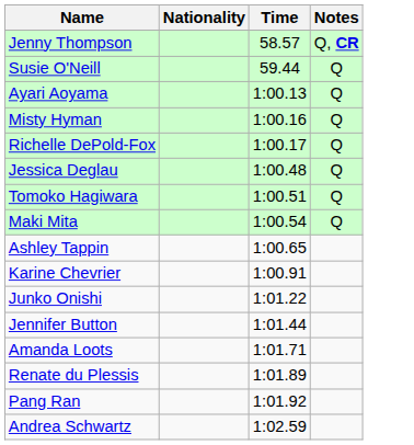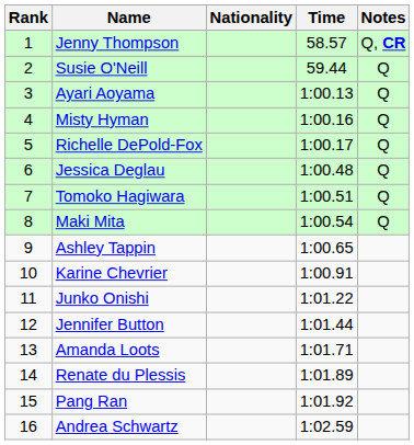 <table class="wikitable sortable" style="text-align:center">
 <tr>
+<th>Rank</th>
 <th>Name</th>
 <th>Nationality</th>
 <th>Time</th>
 <th>Notes</th>
 </tr>
 <tr bgcolor=ccffcc>
+<td>1</td>
 <td align=left><a href='#'>Jenny Thompson</a></td>
 <td align=left></td>
 <td>58.57</td>
 <td>Q, <strong><a href='#'>CR</a></strong></td>
 </tr>
 <tr bgcolor=ccffcc>
+<td>2</td>
 <td align=left><a href='#'>Susie O'Neill</a></td>
 <td align=left></td>
 <td>59.44</td>
 <td>Q</td>
 </tr>
 <tr bgcolor=ccffcc>
+<td>3</td>
 <td align=left><a href='#'>Ayari Aoyama</a></td>
 <td align=left></td>
 <td>1:00.13</td>
 <td>Q</td>
 </tr>
 <tr bgcolor=ccffcc>
+<td>4</td>
 <td align=left><a href='#'>Misty Hyman</a></td>
 <td align=left></td>
 <td>1:00.16</td>
 <td>Q</td>
 </tr>
 <tr bgcolor=ccffcc>
+<td>5</td>
 <td align=left><a href='#'>Richelle DePold-Fox</a></td>
 <td align=left></td>
 <td>1:00.17</td>
 <td>Q</td>
 </tr>
 <tr bgcolor=ccffcc>
+<td>6</td>
 <td align=left><a href='#'>Jessica Deglau</a></td>
 <td align=left></td>
 <td>1:00.48</td>
 <td>Q</td>
 </tr>
 <tr bgcolor=ccffcc>
+<td>7</td>
 <td align=left><a href='#'>Tomoko Hagiwara</a></td>
 <td align=left></td>
 <td>1:00.51</td>
 <td>Q</td>
 </tr>
 <tr bgcolor=ccffcc>
+<td>8</td>
 <td align=left><a href='#'>Maki Mita</a></td>
 <td align=left></td>
 <td>1:00.54</td>
 <td>Q</td>
 </tr>
 <tr>
+<td>9</td>
 <td align=left><a href='#'>Ashley Tappin</a></td>
 <td align=left></td>
 <td>1:00.65</td>
 <td></td>
 </tr>
 <tr>
+<td>10</td>
 <td align=left><a href='#'>Karine Chevrier</a></td>
 <td align=left></td>
 <td>1:00.91</td>
 <td></td>
 </tr>
 <tr>
+<td>11</td>
 <td align=left><a href='#'>Junko Onishi</a></td>
 <td align=left></td>
 <td>1:01.22</td>
 <td></td>
 </tr>
 <tr>
+<td>12</td>
 <td align=left><a href='#'>Jennifer Button</a></td>
 <td align=left></td>
 <td>1:01.44</td>
 <td></td>
 </tr>
 <tr>
+<td>13</td>
 <td align=left><a href='#'>Amanda Loots</a></td>
 <td align=left></td>
 <td>1:01.71</td>
 <td></td>
 </tr>
 <tr>
+<td>14</td>
 <td align=left><a href='#'>Renate du Plessis</a></td>
 <td align=left></td>
 <td>1:01.89</td>
 <td></td>
 </tr>
 <tr>
+<td>15</td>
 <td align=left><a href='#'>Pang Ran</a></td>
 <td align=left></td>
 <td>1:01.92</td>
 <td></td>
 </tr>
 <tr>
+<td>16</td>
 <td align=left><a href='#'>Andrea Schwartz</a></td>
 <td align=left></td>
 <td>1:02.59</td>
 <td></td>
 </tr>
 </table>
